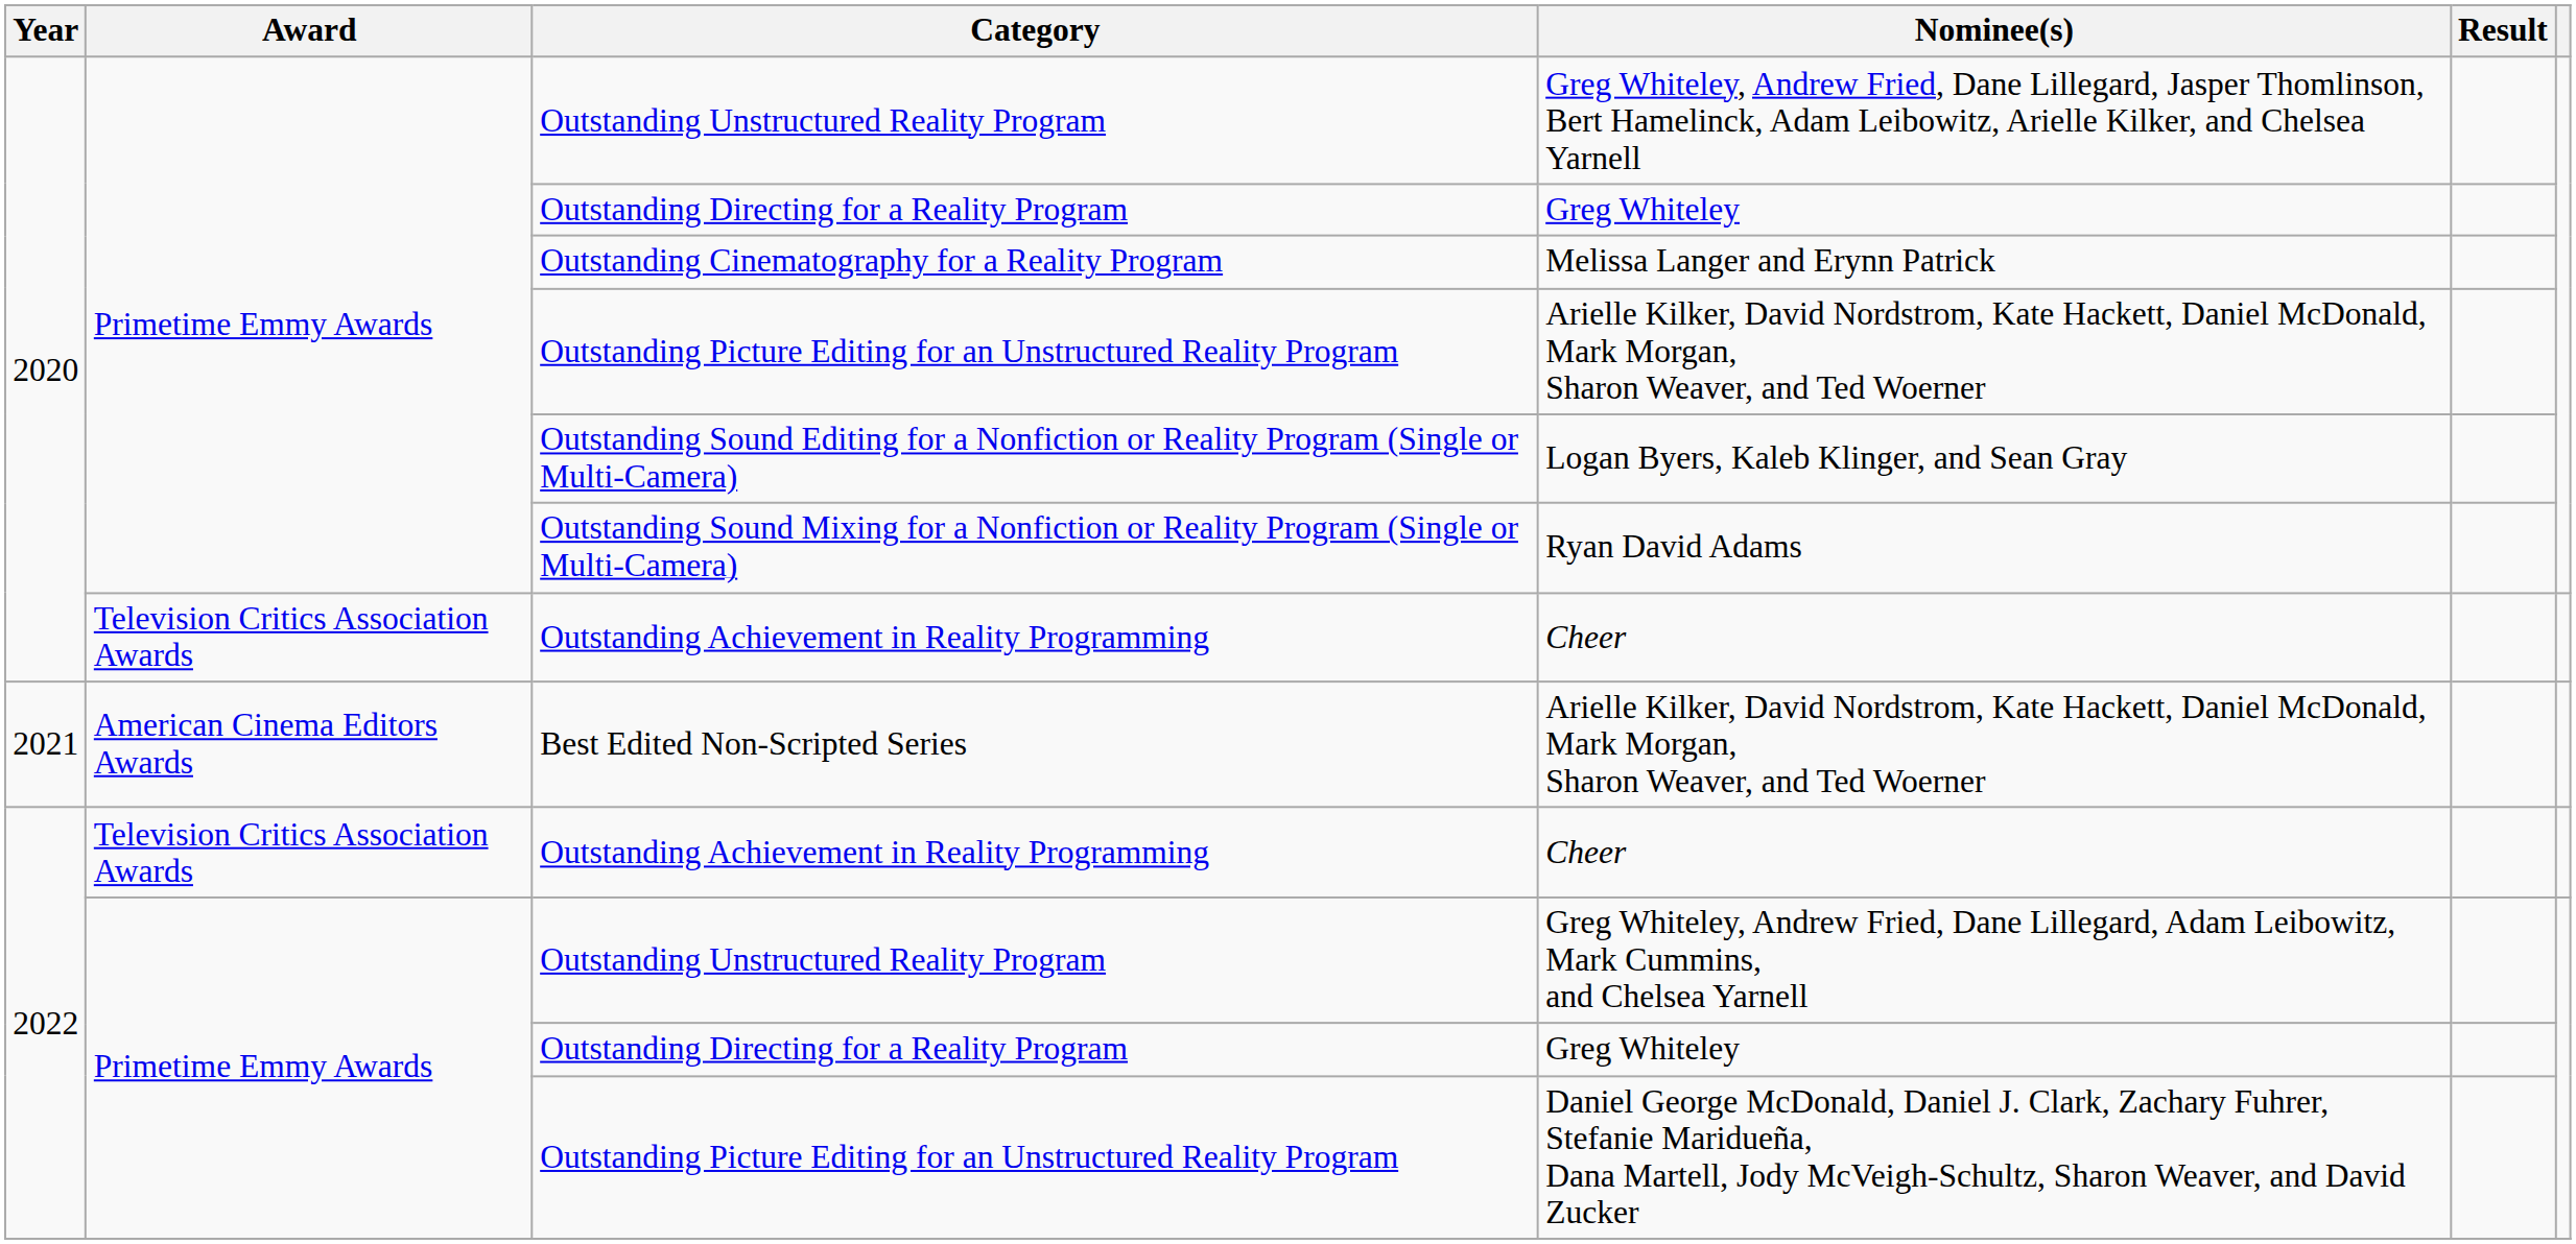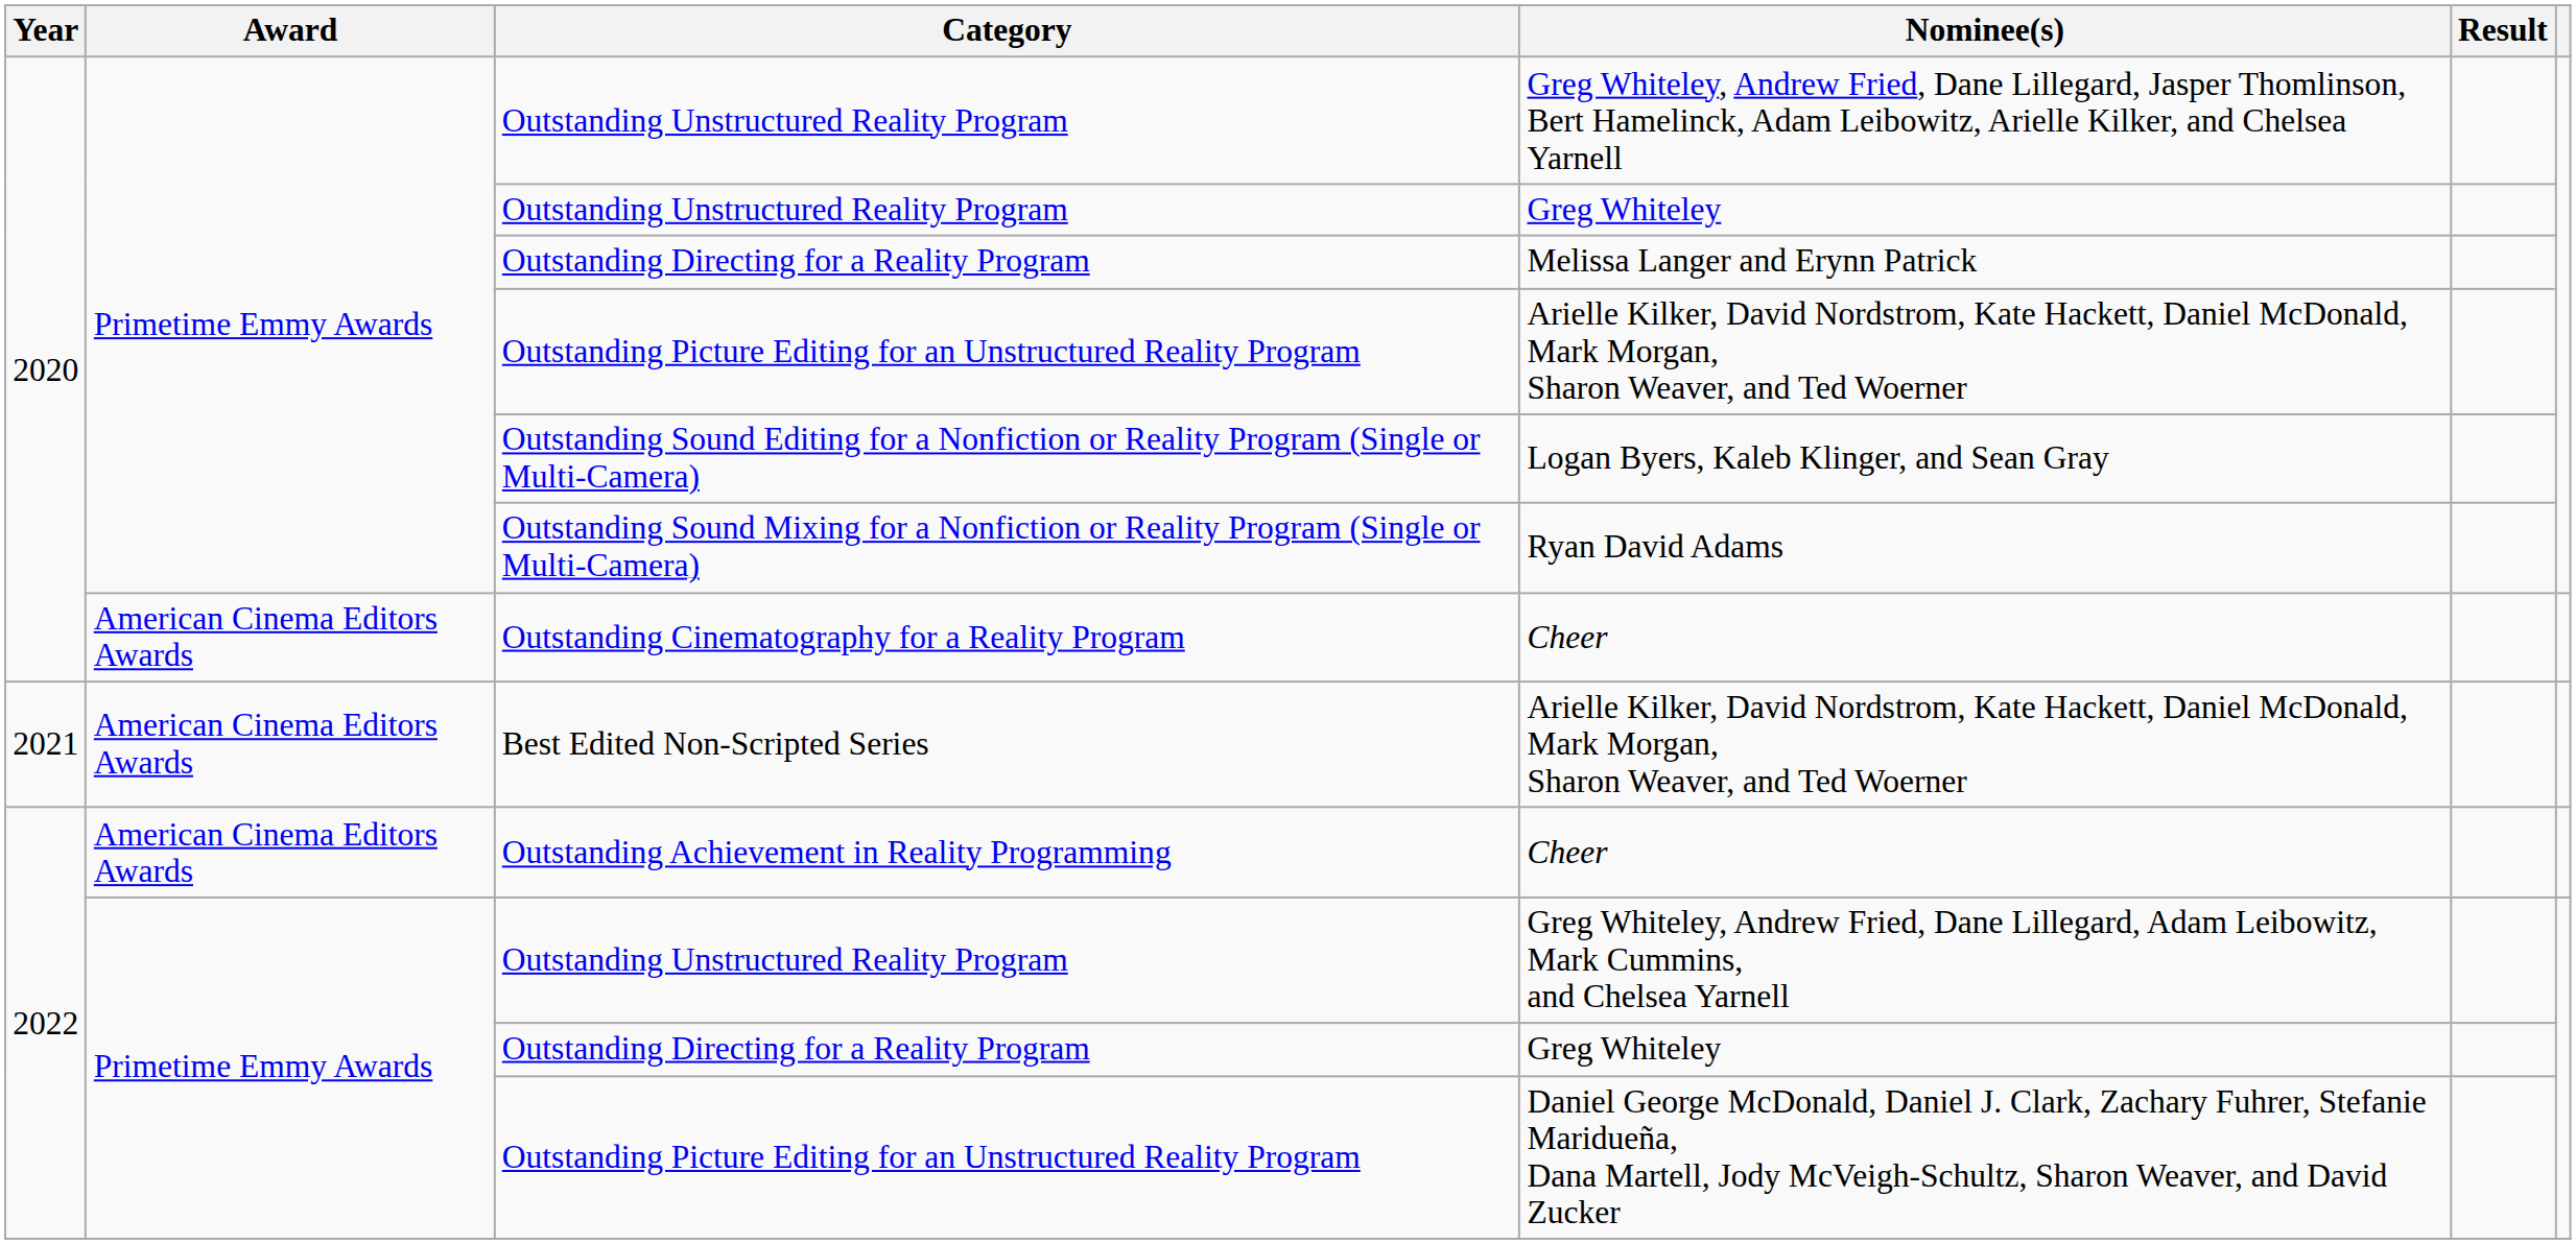 <table class="wikitable sortable">
 <tr>
 <th scope="col">Year</th>
 <th scope="col">Award</th>
 <th scope="col">Category</th>
 <th scope="col">Nominee(s)</th>
 <th scope="col">Result</th>
 <th scope="col" class="unsortable"></th>
 </tr>
 <tr>
 <td rowspan="7" align="center">2020</td>
 <td rowspan="6"><a href='#'>Primetime Emmy Awards</a></td>
 <td><a href='#'>Outstanding Unstructured Reality Program</a></td>
 <td><a href='#'>Greg Whiteley</a>, <a href='#'>Andrew Fried</a>, Dane Lillegard, Jasper Thomlinson, <br> Bert Hamelinck, Adam Leibowitz, Arielle Kilker, and Chelsea Yarnell</td>
 <td></td>
 <td rowspan="6"></td>
 </tr>
 <tr>
-<td><a href='#'>Outstanding Directing for a Reality Program</a></td>
+<td><a href='#'>Outstanding Unstructured Reality Program</a></td>
 <td><a href='#'>Greg Whiteley</a> </td>
 <td></td>
 </tr>
 <tr>
-<td><a href='#'>Outstanding Cinematography for a Reality Program</a></td>
+<td><a href='#'>Outstanding Directing for a Reality Program</a></td>
 <td>Melissa Langer and Erynn Patrick </td>
 <td></td>
 </tr>
 <tr>
 <td><a href='#'>Outstanding Picture Editing for an Unstructured Reality Program</a></td>
 <td>Arielle Kilker, David Nordstrom, Kate Hackett, Daniel McDonald, Mark Morgan, <br> Sharon Weaver, and Ted Woerner </td>
 <td></td>
 </tr>
 <tr>
 <td><a href='#'>Outstanding Sound Editing for a Nonfiction or Reality Program (Single or Multi-Camera)</a></td>
 <td>Logan Byers, Kaleb Klinger, and Sean Gray </td>
 <td></td>
 </tr>
 <tr>
 <td><a href='#'>Outstanding Sound Mixing for a Nonfiction or Reality Program (Single or Multi-Camera)</a></td>
 <td>Ryan David Adams </td>
 <td></td>
 </tr>
 <tr>
-<td><a href='#'>Television Critics Association Awards</a></td>
-<td><a href='#'>Outstanding Achievement in Reality Programming</a></td>
+<td><a href='#'>American Cinema Editors Awards</a></td>
+<td><a href='#'>Outstanding Cinematography for a Reality Program</a></td>
 <td><em>Cheer</em></td>
 <td></td>
 <td></td>
 </tr>
 <tr>
 <td rowspan="1" align="center">2021</td>
 <td><a href='#'>American Cinema Editors Awards</a></td>
 <td>Best Edited Non-Scripted Series</td>
 <td>Arielle Kilker, David Nordstrom, Kate Hackett, Daniel McDonald, Mark Morgan, <br> Sharon Weaver, and Ted Woerner </td>
 <td></td>
 <td></td>
 </tr>
 <tr>
 <td rowspan="4" align="center">2022</td>
-<td><a href='#'>Television Critics Association Awards</a></td>
+<td><a href='#'>American Cinema Editors Awards</a></td>
 <td><a href='#'>Outstanding Achievement in Reality Programming</a></td>
 <td><em>Cheer</em></td>
 <td></td>
 <td></td>
 </tr>
 <tr>
 <td rowspan="3"><a href='#'>Primetime Emmy Awards</a></td>
 <td><a href='#'>Outstanding Unstructured Reality Program</a></td>
 <td>Greg Whiteley, Andrew Fried, Dane Lillegard, Adam Leibowitz, Mark Cummins, <br> and Chelsea Yarnell</td>
 <td></td>
 <td align="center" rowspan="3"></td>
 </tr>
 <tr>
 <td><a href='#'>Outstanding Directing for a Reality Program</a></td>
 <td>Greg Whiteley </td>
 <td></td>
 </tr>
 <tr>
 <td><a href='#'>Outstanding Picture Editing for an Unstructured Reality Program</a></td>
 <td>Daniel George McDonald, Daniel J. Clark, Zachary Fuhrer, Stefanie Maridueña, <br> Dana Martell, Jody McVeigh-Schultz, Sharon Weaver, and David Zucker <br> </td>
 <td></td>
 </tr>
 <tr>
 </tr>
 </table>
